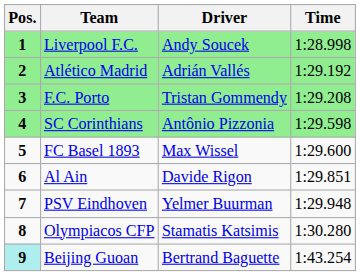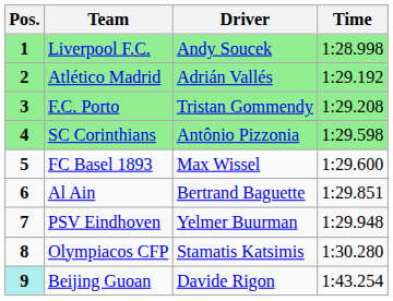 <table class=wikitable style="font-size:95%">
 <tr>
 <th>Pos.</th>
 <th>Team</th>
 <th>Driver</th>
 <th>Time</th>
 </tr>
 <tr style="background:lightgreen;">
 <td align="center"><strong>1</strong></td>
 <td> <a href='#'>Liverpool F.C.</a></td>
 <td> <a href='#'>Andy Soucek</a></td>
 <td>1:28.998</td>
 </tr>
 <tr style="background:lightgreen;">
 <td align="center"><strong>2</strong></td>
 <td> <a href='#'>Atlético Madrid</a></td>
 <td> <a href='#'>Adrián Vallés</a></td>
 <td>1:29.192</td>
 </tr>
 <tr style="background:lightgreen;">
 <td align="center"><strong>3</strong></td>
 <td> <a href='#'>F.C. Porto</a></td>
 <td> <a href='#'>Tristan Gommendy</a></td>
 <td>1:29.208</td>
 </tr>
 <tr style="background:lightgreen;">
 <td align="center"><strong>4</strong></td>
 <td> <a href='#'>SC Corinthians</a></td>
 <td> <a href='#'>Antônio Pizzonia</a></td>
 <td>1:29.598</td>
 </tr>
 <tr>
 <td align="center"><strong>5</strong></td>
 <td> <a href='#'>FC Basel 1893</a></td>
 <td> <a href='#'>Max Wissel</a></td>
 <td>1:29.600</td>
 </tr>
 <tr>
 <td align="center"><strong>6</strong></td>
 <td> <a href='#'>Al Ain</a></td>
-<td> <a href='#'>Davide Rigon</a></td>
+<td> <a href='#'>Bertrand Baguette</a></td>
 <td>1:29.851</td>
 </tr>
 <tr>
 <td align="center"><strong>7</strong></td>
 <td> <a href='#'>PSV Eindhoven</a></td>
 <td> <a href='#'>Yelmer Buurman</a></td>
 <td>1:29.948</td>
 </tr>
 <tr>
 <td align="center"><strong>8</strong></td>
 <td> <a href='#'>Olympiacos CFP</a></td>
 <td> <a href='#'>Stamatis Katsimis</a></td>
 <td>1:30.280</td>
 </tr>
 <tr>
 <td align="center" style="background: paleturquoise;"><strong>9</strong></td>
 <td> <a href='#'>Beijing Guoan</a></td>
-<td> <a href='#'>Bertrand Baguette</a></td>
+<td> <a href='#'>Davide Rigon</a></td>
 <td>1:43.254</td>
 </tr>
 </table>
